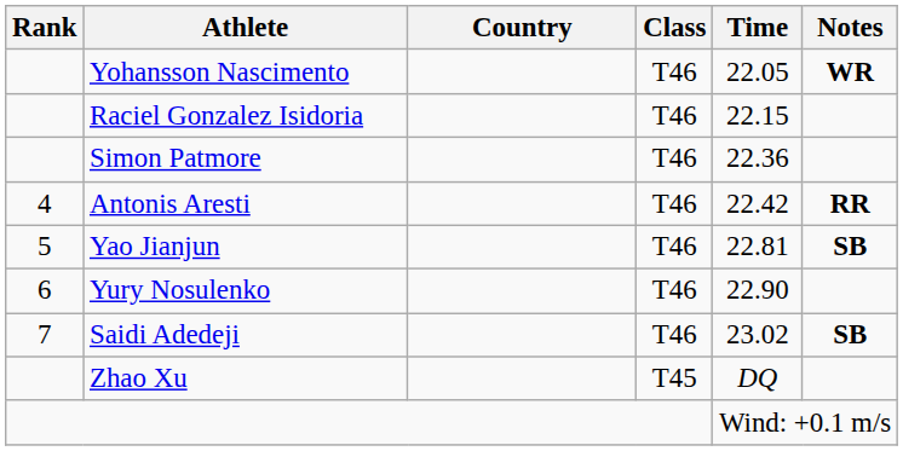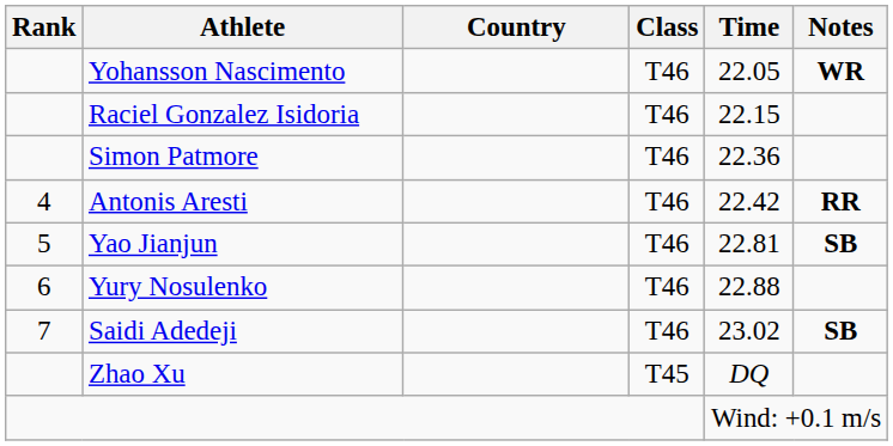 <table class="wikitable sortable" style="text-align:center">
 <tr>
 <th>Rank</th>
 <th style="width:180px">Athlete</th>
 <th style="width:125px">Country</th>
 <th>Class</th>
 <th>Time</th>
 <th>Notes</th>
 </tr>
 <tr>
 <td></td>
 <td style="text-align:left;"><a href='#'>Yohansson Nascimento</a></td>
 <td style="text-align:left;"></td>
 <td>T46</td>
 <td>22.05</td>
 <td><strong>WR</strong></td>
 </tr>
 <tr>
 <td></td>
 <td style="text-align:left;"><a href='#'>Raciel Gonzalez Isidoria</a></td>
 <td style="text-align:left;"></td>
 <td>T46</td>
 <td>22.15</td>
 <td></td>
 </tr>
 <tr>
 <td></td>
 <td style="text-align:left;"><a href='#'>Simon Patmore</a></td>
 <td style="text-align:left;"></td>
 <td>T46</td>
 <td>22.36</td>
 <td></td>
 </tr>
 <tr>
 <td>4</td>
 <td style="text-align:left;"><a href='#'>Antonis Aresti</a></td>
 <td style="text-align:left;"></td>
 <td>T46</td>
 <td>22.42</td>
 <td><strong>RR</strong></td>
 </tr>
 <tr>
 <td>5</td>
 <td style="text-align:left;"><a href='#'>Yao Jianjun</a></td>
 <td style="text-align:left;"></td>
 <td>T46</td>
 <td>22.81</td>
 <td><strong>SB</strong></td>
 </tr>
 <tr>
 <td>6</td>
 <td style="text-align:left;"><a href='#'>Yury Nosulenko</a></td>
 <td style="text-align:left;"></td>
 <td>T46</td>
-<td>22.90</td>
+<td>22.88</td>
 <td></td>
 </tr>
 <tr>
 <td>7</td>
 <td style="text-align:left;"><a href='#'>Saidi Adedeji</a></td>
 <td style="text-align:left;"></td>
 <td>T46</td>
 <td>23.02</td>
 <td><strong>SB</strong></td>
 </tr>
 <tr>
 <td></td>
 <td style="text-align:left;"><a href='#'>Zhao Xu</a></td>
 <td style="text-align:left;"></td>
 <td>T45</td>
 <td><em>DQ</em></td>
 <td></td>
 </tr>
 <tr class="sortbottom">
 <td colspan="4"></td>
 <td colspan="2">Wind: +0.1 m/s</td>
 </tr>
 </table>
